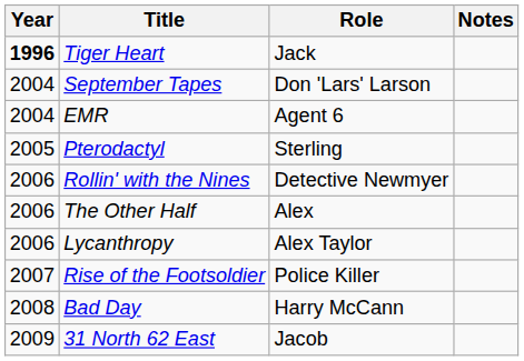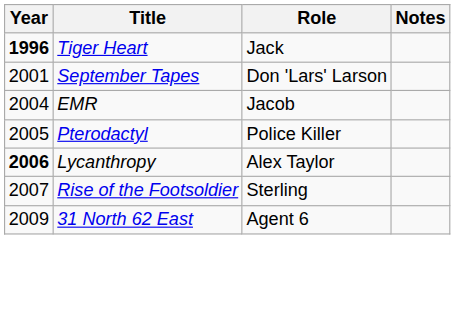 <table class="wikitable sortable">
 <tr>
 <th>Year</th>
 <th>Title</th>
 <th>Role</th>
 <th>Notes</th>
 </tr>
 <tr>
 <td><strong>1996</strong></td>
 <td><em><a href='#'>Tiger Heart</a></em></td>
 <td>Jack</td>
 <td></td>
 </tr>
 <tr>
-<td>2004</td>
+<td>2001</td>
 <td><em><a href='#'>September Tapes</a></em></td>
 <td>Don 'Lars' Larson</td>
 <td></td>
 </tr>
 <tr>
 <td>2004</td>
 <td><em>EMR</em></td>
-<td>Agent 6</td>
+<td>Jacob</td>
 <td></td>
 </tr>
 <tr>
 <td>2005</td>
 <td><a href='#'><em>Pterodactyl</em></a></td>
-<td>Sterling</td>
+<td>Police Killer</td>
 <td></td>
 </tr>
 <tr>
-<td>2006</td>
-<td><em><a href='#'>Rollin' with the Nines</a></em></td>
-<td>Detective Newmyer</td>
-<td></td>
-</tr>
-<tr>
-<td>2006</td>
-<td><em>The Other Half</em></td>
-<td>Alex</td>
-<td></td>
-</tr>
-<tr>
-<td>2006</td>
+<td><strong>2006</strong></td>
 <td><em>Lycanthropy</em></td>
 <td>Alex Taylor</td>
 <td></td>
 </tr>
 <tr>
 <td>2007</td>
 <td><em><a href='#'>Rise of the Footsoldier</a></em></td>
-<td>Police Killer</td>
-<td></td>
-</tr>
-<tr>
-<td>2008</td>
-<td><a href='#'><em>Bad Day</em></a></td>
-<td>Harry McCann</td>
+<td>Sterling</td>
 <td></td>
 </tr>
 <tr>
 <td>2009</td>
 <td><em><a href='#'>31 North 62 East</a></em></td>
-<td>Jacob</td>
+<td>Agent 6</td>
 <td></td>
 </tr>
 </table>
